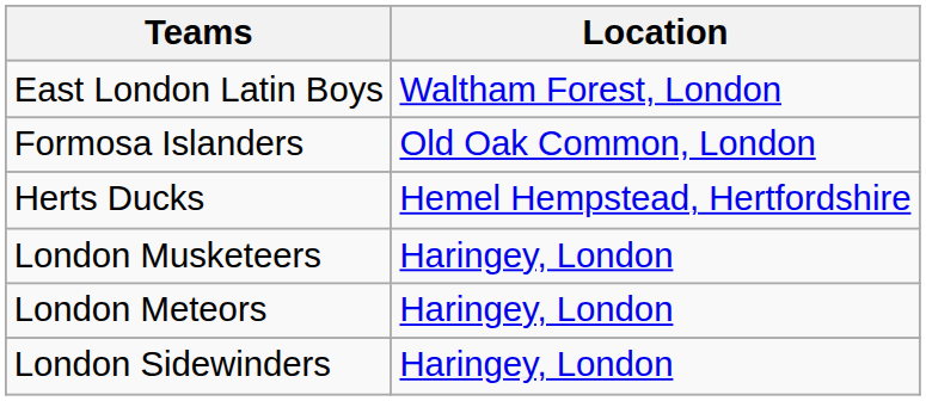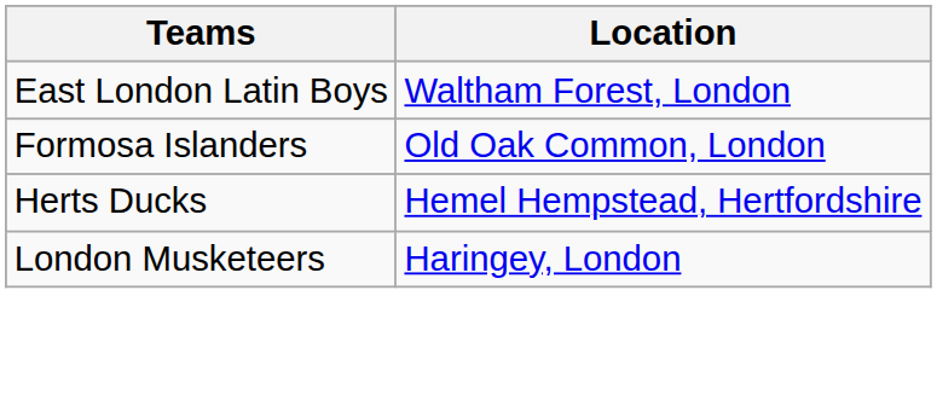 <table class="wikitable sortable">
 <tr>
 <th>Teams</th>
 <th>Location</th>
 </tr>
 <tr>
 <td>East London Latin Boys</td>
 <td rowspan="1"><a href='#'>Waltham Forest, London</a></td>
 </tr>
 <tr>
 <td>Formosa Islanders</td>
 <td><a href='#'>Old Oak Common, London</a></td>
 </tr>
 <tr>
 <td>Herts Ducks</td>
 <td><a href='#'>Hemel Hempstead, Hertfordshire</a></td>
 </tr>
 <tr>
 <td>London Musketeers</td>
 <td><a href='#'>Haringey, London</a></td>
 </tr>
-<tr>
-<td>London Meteors</td>
-<td><a href='#'>Haringey, London</a></td>
-</tr>
-<tr>
-<td>London Sidewinders</td>
-<td><a href='#'>Haringey, London</a></td>
-</tr>
 </table>
